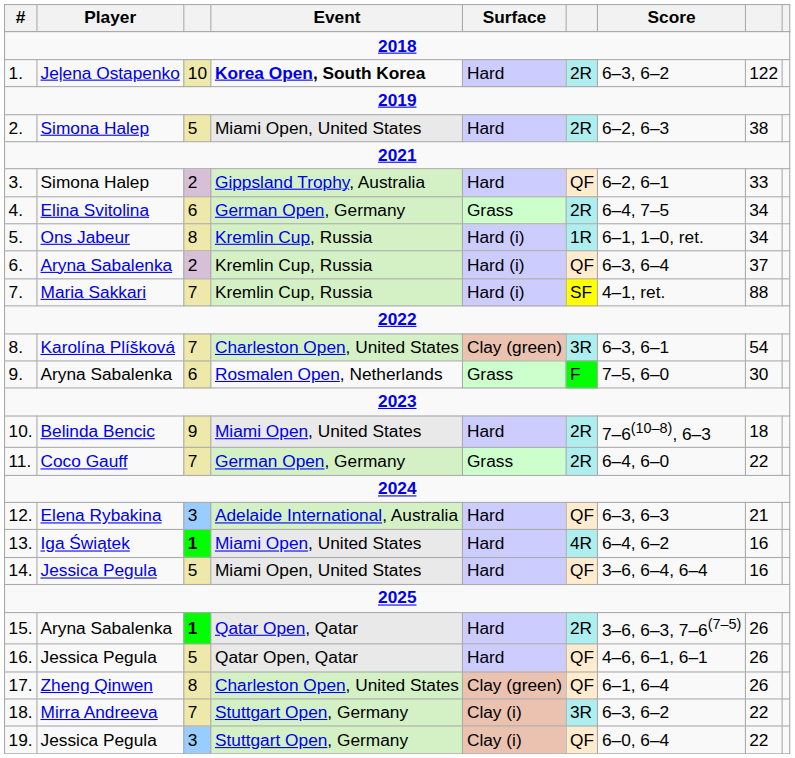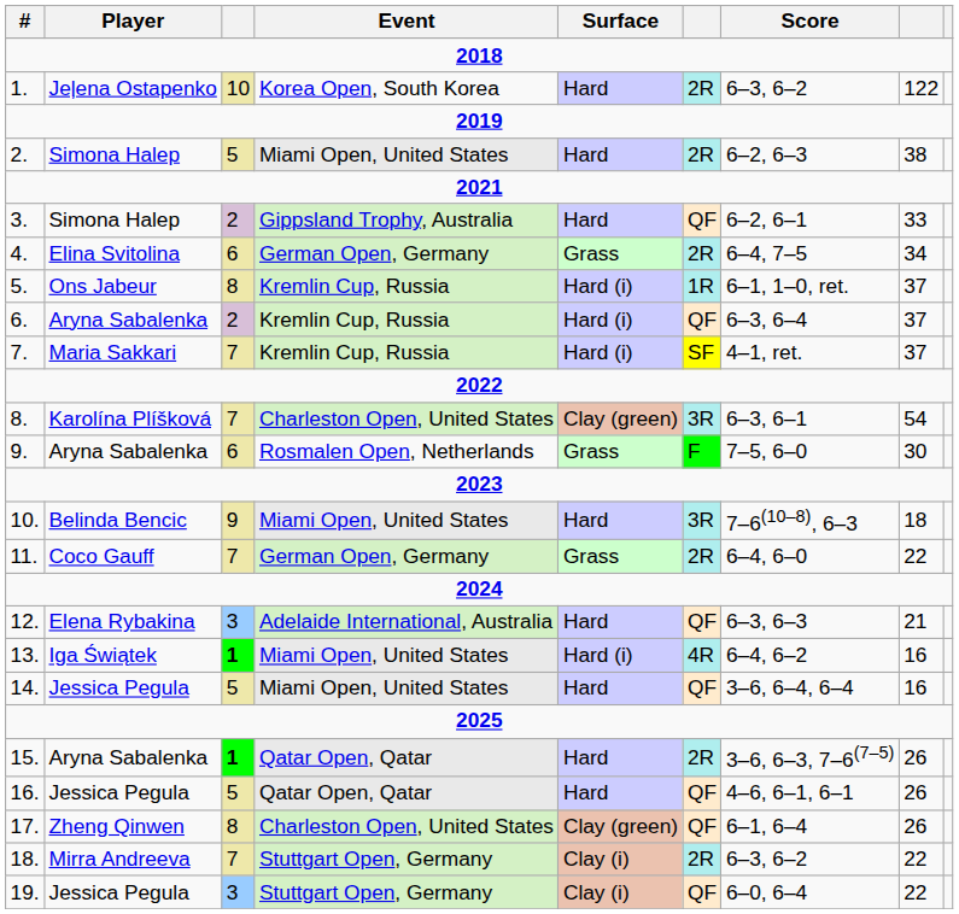 <table class="sortable wikitable nowrap">
 <tr>
 <th class=unsortable>#</th>
 <th>Player</th>
 <th></th>
 <th>Event</th>
 <th>Surface</th>
 <th class=unsortable></th>
 <th class=unsortable>Score</th>
 <th class=unsortable></th>
 <th class=unsortable></th>
 </tr>
 <tr>
 </tr>
 <tr>
 <td colspan="9" style="text-align:center"><strong><a href='#'>2018</a></strong></td>
 </tr>
 <tr>
 <td>1.</td>
 <td> <a href='#'>Jeļena Ostapenko</a></td>
 <td bgcolor=eee8aa>10</td>
-<td><strong><a href='#'>Korea Open</a>, South Korea</strong></td>
+<td><a href='#'>Korea Open</a>, South Korea</td>
 <td bgcolor=ccccff>Hard</td>
 <td bgcolor=afeeee>2R</td>
 <td>6–3, 6–2</td>
 <td>122</td>
 <td></td>
 </tr>
 <tr>
 <td colspan="9" style="text-align:center"><strong><a href='#'>2019</a></strong></td>
 </tr>
 <tr>
 <td>2.</td>
 <td> <a href='#'>Simona Halep</a></td>
 <td bgcolor=eee8aa>5</td>
 <td bgcolor=e9e9e9>Miami Open, United States</td>
 <td bgcolor=ccccff>Hard</td>
 <td bgcolor=afeeee>2R</td>
 <td>6–2, 6–3</td>
 <td>38</td>
 <td></td>
 </tr>
 <tr>
 <td colspan="9" style="text-align:center"><strong><a href='#'>2021</a></strong></td>
 </tr>
 <tr>
 <td>3.</td>
 <td> Simona Halep</td>
 <td bgcolor=thistle>2</td>
 <td bgcolor=d4f1c5><a href='#'>Gippsland Trophy</a>, Australia</td>
 <td bgcolor=ccccff>Hard</td>
 <td bgcolor=ffebcd>QF</td>
 <td>6–2, 6–1</td>
 <td>33</td>
 <td></td>
 </tr>
 <tr>
 <td>4.</td>
 <td> <a href='#'>Elina Svitolina</a></td>
 <td bgcolor=eee8aa>6</td>
 <td bgcolor=d4f1c5><a href='#'>German Open</a>, Germany</td>
 <td bgcolor=ccffcc>Grass</td>
 <td bgcolor=afeeee>2R</td>
 <td>6–4, 7–5</td>
 <td>34</td>
 <td></td>
 </tr>
 <tr>
 <td>5.</td>
 <td> <a href='#'>Ons Jabeur</a></td>
 <td bgcolor=eee8aa>8</td>
 <td bgcolor=d4f1c5><a href='#'>Kremlin Cup</a>, Russia</td>
 <td bgcolor=#ccf>Hard (i)</td>
 <td bgcolor=afeeee>1R</td>
 <td>6–1, 1–0, ret.</td>
-<td>34</td>
+<td>37</td>
 <td></td>
 </tr>
 <tr>
 <td>6.</td>
 <td> <a href='#'>Aryna Sabalenka</a></td>
 <td bgcolor=thistle>2</td>
 <td bgcolor=d4f1c5>Kremlin Cup, Russia</td>
 <td bgcolor=#ccf>Hard (i)</td>
 <td bgcolor=ffebcd>QF</td>
 <td>6–3, 6–4</td>
 <td>37</td>
 <td></td>
 </tr>
 <tr>
 <td>7.</td>
 <td> <a href='#'>Maria Sakkari</a></td>
 <td bgcolor=eee8aa>7</td>
 <td bgcolor=d4f1c5>Kremlin Cup, Russia</td>
 <td bgcolor=#ccf>Hard (i)</td>
 <td bgcolor=yellow>SF</td>
 <td>4–1, ret.</td>
-<td>88</td>
+<td>37</td>
 <td></td>
 </tr>
 <tr>
 <td colspan="9" style="text-align:center"><strong><a href='#'>2022</a></strong></td>
 </tr>
 <tr>
 <td>8.</td>
 <td> <a href='#'>Karolína Plíšková</a></td>
 <td bgcolor=eee8aa>7</td>
 <td bgcolor=d4f1c5><a href='#'>Charleston Open</a>, United States</td>
 <td bgcolor=ebc2af>Clay (green)</td>
 <td bgcolor=afeeee>3R</td>
 <td>6–3, 6–1</td>
 <td>54</td>
 <td></td>
 </tr>
 <tr>
 <td>9.</td>
 <td> Aryna Sabalenka</td>
 <td bgcolor=eee8aa>6</td>
 <td><a href='#'>Rosmalen Open</a>, Netherlands</td>
 <td bgcolor=ccffcc>Grass</td>
 <td style="background:lime;">F</td>
 <td>7–5, 6–0</td>
 <td>30</td>
 <td></td>
 </tr>
 <tr>
 <td colspan="9" style="text-align:center"><strong><a href='#'>2023</a></strong></td>
 </tr>
 <tr>
 <td>10.</td>
 <td> <a href='#'>Belinda Bencic</a></td>
 <td bgcolor=eee8aa>9</td>
 <td bgcolor=e9e9e9><a href='#'>Miami Open</a>, United States</td>
 <td bgcolor=#ccf>Hard</td>
-<td bgcolor=afeeee>2R</td>
+<td bgcolor=afeeee>3R</td>
 <td>7–6<sup>(10–8)</sup>, 6–3</td>
 <td>18</td>
 <td></td>
 </tr>
 <tr>
 <td>11.</td>
 <td> <a href='#'>Coco Gauff</a></td>
 <td bgcolor=eee8aa>7</td>
 <td bgcolor=d4f1c5><a href='#'>German Open</a>, Germany</td>
 <td bgcolor=ccffcc>Grass</td>
 <td bgcolor=afeeee>2R</td>
 <td>6–4, 6–0</td>
 <td>22</td>
 <td></td>
 </tr>
 <tr>
 <td colspan="9" style="text-align:center"><strong><a href='#'>2024</a></strong></td>
 </tr>
 <tr>
 <td>12.</td>
 <td> <a href='#'>Elena Rybakina</a></td>
 <td bgcolor=#9cf>3</td>
 <td bgcolor=d4f1c5><a href='#'>Adelaide International</a>, Australia</td>
 <td bgcolor=#ccf>Hard</td>
 <td bgcolor=ffebcd>QF</td>
 <td>6–3, 6–3</td>
 <td>21</td>
 <td></td>
 </tr>
 <tr>
 <td>13.</td>
 <td> <a href='#'>Iga Świątek</a></td>
 <td bgcolor=lime><strong>1</strong></td>
 <td bgcolor=e9e9e9><a href='#'>Miami Open</a>, United States</td>
-<td bgcolor=#ccf>Hard</td>
+<td bgcolor=#ccf>Hard (i)</td>
 <td bgcolor=afeeee>4R</td>
 <td>6–4, 6–2</td>
 <td>16</td>
 <td></td>
 </tr>
 <tr>
 <td>14.</td>
 <td> <a href='#'>Jessica Pegula</a></td>
 <td bgcolor=eee8aa>5</td>
 <td bgcolor=e9e9e9>Miami Open, United States</td>
 <td bgcolor=#ccf>Hard</td>
 <td bgcolor=ffebcd>QF</td>
 <td>3–6, 6–4, 6–4</td>
 <td>16</td>
 <td></td>
 </tr>
 <tr>
 <td colspan="9" style="text-align:center"><strong><a href='#'>2025</a></strong></td>
 </tr>
 <tr>
 <td>15.</td>
 <td> Aryna Sabalenka</td>
 <td bgcolor=lime><strong>1</strong></td>
 <td bgcolor=e9e9e9><a href='#'>Qatar Open</a>, Qatar</td>
 <td bgcolor=#ccf>Hard</td>
 <td bgcolor=afeeee>2R</td>
 <td>3–6, 6–3, 7–6<sup>(7–5)</sup></td>
 <td>26</td>
 <td></td>
 </tr>
 <tr>
 <td>16.</td>
 <td> Jessica Pegula</td>
 <td bgcolor=eee8aa>5</td>
 <td bgcolor=e9e9e9>Qatar Open, Qatar</td>
 <td bgcolor=#ccf>Hard</td>
 <td bgcolor=ffebcd>QF</td>
 <td>4–6, 6–1, 6–1</td>
 <td>26</td>
 <td></td>
 </tr>
 <tr>
 <td>17.</td>
 <td> <a href='#'>Zheng Qinwen</a></td>
 <td bgcolor=eee8aa>8</td>
 <td bgcolor=d4f1c5><a href='#'>Charleston Open</a>, United States</td>
 <td bgcolor=ebc2af>Clay (green)</td>
 <td bgcolor=ffebcd>QF</td>
 <td>6–1, 6–4</td>
 <td>26</td>
 <td></td>
 </tr>
 <tr>
 <td>18.</td>
 <td> <a href='#'>Mirra Andreeva</a></td>
 <td bgcolor=eee8aa>7</td>
 <td bgcolor=d4f1c5><a href='#'>Stuttgart Open</a>, Germany</td>
 <td bgcolor=ebc2af>Clay (i)</td>
-<td bgcolor=afeeee>3R</td>
+<td bgcolor=afeeee>2R</td>
 <td>6–3, 6–2</td>
 <td>22</td>
 <td></td>
 </tr>
 <tr>
 <td>19.</td>
 <td> Jessica Pegula</td>
 <td bgcolor=#9cf>3</td>
 <td bgcolor=d4f1c5><a href='#'>Stuttgart Open</a>, Germany</td>
 <td bgcolor=ebc2af>Clay (i)</td>
 <td bgcolor=ffebcd>QF</td>
 <td>6–0, 6–4</td>
 <td>22</td>
 <td></td>
 </tr>
 <tr>
 </tr>
 </table>
